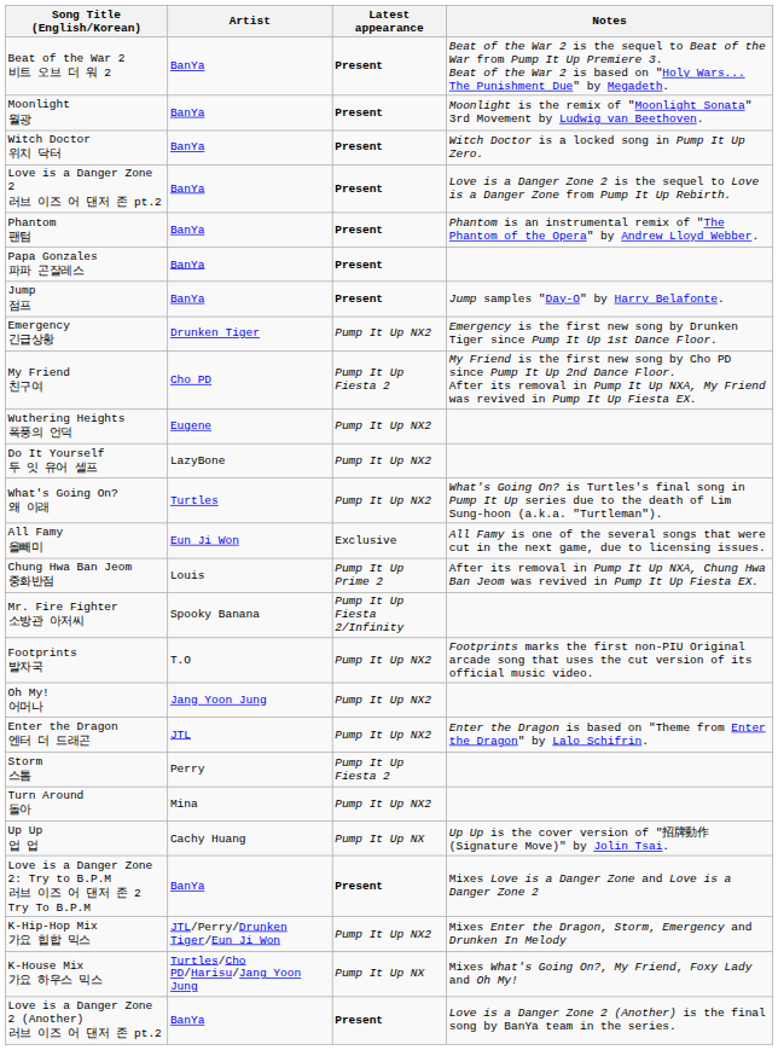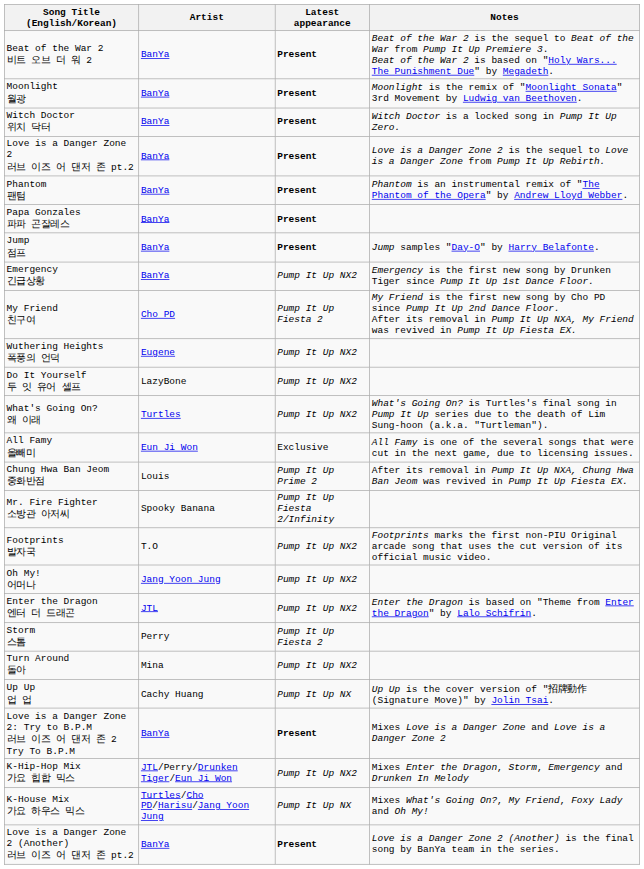 <table class="wikitable sortable">
 <tr>
 <th>Song Title<br>(English/Korean)</th>
 <th>Artist</th>
 <th>Latest appearance</th>
 <th>Notes</th>
 </tr>
 <tr>
 <td>Beat of the War 2<br>비트 오브 더 워 2</td>
 <td><a href='#'>BanYa</a></td>
 <td><strong>Present</strong></td>
 <td><em>Beat of the War 2</em> is the sequel to <em>Beat of the War</em> from <em>Pump It Up Premiere 3</em>.<br><em>Beat of the War 2</em> is based on "<a href='#'>Holy Wars... The Punishment Due</a>" by <a href='#'>Megadeth</a>.</td>
 </tr>
 <tr>
 <td>Moonlight<br>월광</td>
 <td><a href='#'>BanYa</a></td>
 <td><strong>Present</strong></td>
 <td><em>Moonlight</em> is the remix of "<a href='#'>Moonlight Sonata</a>" 3rd Movement by <a href='#'>Ludwig van Beethoven</a>.</td>
 </tr>
 <tr>
 <td>Witch Doctor<br>위치 닥터</td>
 <td><a href='#'>BanYa</a></td>
 <td><strong>Present</strong></td>
 <td><em>Witch Doctor</em> is a locked song in <em>Pump It Up Zero.</em></td>
 </tr>
 <tr>
 <td>Love is a Danger Zone 2<br>러브 이즈 어 댄저 존 pt.2</td>
 <td><a href='#'>BanYa</a></td>
 <td><strong>Present</strong></td>
 <td><em>Love is a Danger Zone 2</em> is the sequel to <em>Love is a Danger Zone</em> from <em>Pump It Up Rebirth.</em></td>
 </tr>
 <tr>
 <td>Phantom<br>팬텀</td>
 <td><a href='#'>BanYa</a></td>
 <td><strong>Present</strong></td>
 <td><em>Phantom</em> is an instrumental remix of "<a href='#'>The Phantom of the Opera</a>" by <a href='#'>Andrew Lloyd Webber</a>.</td>
 </tr>
 <tr>
 <td>Papa Gonzales<br>파파 곤잘레스</td>
 <td><a href='#'>BanYa</a></td>
 <td><strong>Present</strong></td>
 <td></td>
 </tr>
 <tr>
 <td>Jump<br>점프</td>
 <td><a href='#'>BanYa</a></td>
 <td><strong>Present</strong></td>
 <td><em>Jump</em> samples "<a href='#'>Day-O</a>" by <a href='#'>Harry Belafonte</a>.</td>
 </tr>
 <tr>
 <td>Emergency<br>긴급상황</td>
-<td><a href='#'>Drunken Tiger</a></td>
+<td><a href='#'>BanYa</a></td>
 <td><em>Pump It Up NX2</em></td>
 <td><em>Emergency</em> is the first new song by Drunken Tiger since <em>Pump It Up 1st Dance Floor.</em></td>
 </tr>
 <tr>
 <td>My Friend<br>친구여</td>
 <td><a href='#'>Cho PD</a></td>
 <td><em>Pump It Up Fiesta 2</em></td>
 <td><em>My Friend</em> is the first new song by Cho PD since <em>Pump It Up 2nd Dance Floor.</em><br>After its removal in <em>Pump It Up NXA, My Friend</em> was revived in <em>Pump It Up Fiesta EX.</em></td>
 </tr>
 <tr>
 <td>Wuthering Heights<br>폭풍의 언덕</td>
 <td><a href='#'>Eugene</a></td>
 <td><em>Pump It Up NX2</em></td>
 <td></td>
 </tr>
 <tr>
 <td>Do It Yourself<br>두 잇 유어 셀프</td>
 <td>LazyBone</td>
 <td><em>Pump It Up NX2</em></td>
 <td></td>
 </tr>
 <tr>
 <td>What's Going On?<br>왜 이래</td>
 <td><a href='#'>Turtles</a></td>
 <td><em>Pump It Up NX2</em></td>
 <td><em>What's Going On?</em> is Turtles's final song in <em>Pump It Up</em> series due to the death of Lim Sung-hoon (a.k.a. "Turtleman").</td>
 </tr>
 <tr>
 <td>All Famy<br>올빼미</td>
 <td><a href='#'>Eun Ji Won</a></td>
 <td>Exclusive</td>
 <td><em>All Famy</em> is one of the several songs that were cut in the next game, due to licensing issues.</td>
 </tr>
 <tr>
 <td>Chung Hwa Ban Jeom<br>중화반점</td>
 <td>Louis</td>
 <td><em>Pump It Up Prime 2</em></td>
 <td>After its removal in <em>Pump It Up NXA, Chung Hwa Ban Jeom</em> was revived in <em>Pump It Up Fiesta EX.</em></td>
 </tr>
 <tr>
 <td>Mr. Fire Fighter<br>소방관 아저씨</td>
 <td>Spooky Banana</td>
 <td><em>Pump It Up Fiesta 2/Infinity</em></td>
 <td></td>
 </tr>
 <tr>
 <td>Footprints<br>발자국</td>
 <td>T.O</td>
 <td><em>Pump It Up NX2</em></td>
 <td><em>Footprints</em> marks the first non-PIU Original arcade song that uses the cut version of its official music video.</td>
 </tr>
 <tr>
 <td>Oh My!<br>어머나</td>
 <td><a href='#'>Jang Yoon Jung</a></td>
 <td><em>Pump It Up NX2</em></td>
 <td></td>
 </tr>
 <tr>
 <td>Enter the Dragon<br>엔터 더 드래곤</td>
 <td><a href='#'>JTL</a></td>
 <td><em>Pump It Up NX2</em></td>
 <td><em>Enter the Dragon</em> is based on "Theme from <a href='#'>Enter the Dragon</a>" by <a href='#'>Lalo Schifrin</a>.</td>
 </tr>
 <tr>
 <td>Storm<br>스톰</td>
 <td>Perry</td>
 <td><em>Pump It Up Fiesta 2</em></td>
 <td></td>
 </tr>
 <tr>
 <td>Turn Around<br>돌아</td>
 <td>Mina</td>
 <td><em>Pump It Up NX2</em></td>
 <td></td>
 </tr>
 <tr>
 <td>Up Up<br>업 업</td>
 <td>Cachy Huang</td>
 <td><em>Pump It Up NX</em></td>
 <td><em>Up Up</em> is the cover version of "招牌動作 (Signature Move)" by <a href='#'>Jolin Tsai</a>.</td>
 </tr>
 <tr>
 <td>Love is a Danger Zone 2: Try to B.P.M<br>러브 이즈 어 댄저 존 2 Try To B.P.M</td>
 <td><a href='#'>BanYa</a></td>
 <td><strong>Present</strong></td>
 <td>Mixes <em>Love is a Danger Zone</em> and <em>Love is a Danger Zone 2</em></td>
 </tr>
 <tr>
 <td>K-Hip-Hop Mix<br>가요 힙합 믹스</td>
 <td><a href='#'>JTL</a>/Perry/<a href='#'>Drunken Tiger</a>/<a href='#'>Eun Ji Won</a></td>
 <td><em>Pump It Up NX2</em></td>
 <td>Mixes <em>Enter the Dragon</em>, <em>Storm</em>, <em>Emergency</em> and <em>Drunken In Melody</em></td>
 </tr>
 <tr>
 <td>K-House Mix<br>가요 하우스 믹스</td>
 <td><a href='#'>Turtles</a>/<a href='#'>Cho PD</a>/<a href='#'>Harisu</a>/<a href='#'>Jang Yoon Jung</a></td>
 <td><em>Pump It Up NX</em></td>
 <td>Mixes <em>What's Going On?</em>, <em>My Friend</em>, <em>Foxy Lady</em> and <em>Oh My!</em></td>
 </tr>
 <tr>
 <td>Love is a Danger Zone 2 (Another)<br>러브 이즈 어 댄저 존 pt.2</td>
 <td><a href='#'>BanYa</a></td>
 <td><strong>Present</strong></td>
 <td><em>Love is a Danger Zone 2 (Another)</em> is the final song by BanYa team in the series.</td>
 </tr>
 </table>
